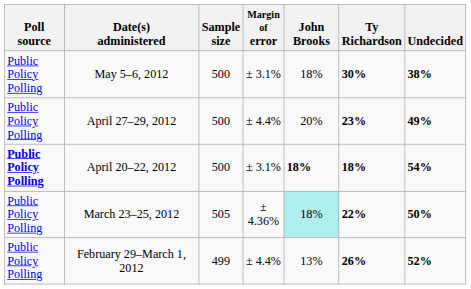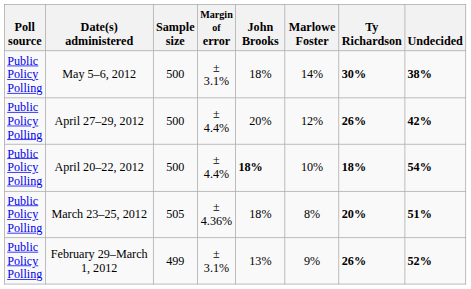 <table class="wikitable">
 <tr valign= bottom>
 <th>Poll source</th>
 <th style="width:170px;">Date(s)<br>administered</th>
 <th class=small>Sample<br>size</th>
 <th><small>Margin of</small><br>error</th>
 <th style="width:65px;">John<br>Brooks</th>
+<th style="width:65px;">Marlowe<br>Foster</th>
 <th style="width:65px;">Ty<br>Richardson</th>
 <th style="width:65px;">Undecided</th>
 </tr>
 <tr>
 <td><a href='#'>Public Policy Polling</a></td>
 <td align=center>May 5–6, 2012</td>
 <td align=center>500</td>
 <td align=center>± 3.1%</td>
 <td align=center>18%</td>
+<td align=center>14%</td>
 <td><strong>30%</strong></td>
 <td><strong>38%</strong></td>
 </tr>
 <tr>
 <td><a href='#'>Public Policy Polling</a></td>
 <td align=center>April 27–29, 2012</td>
 <td align=center>500</td>
 <td align=center>± 4.4%</td>
 <td align=center>20%</td>
-<td><strong>23%</strong></td>
-<td><strong>49%</strong></td>
+<td align=center>12%</td>
+<td><strong>26%</strong></td>
+<td><strong>42%</strong></td>
 </tr>
 <tr>
-<td><strong><a href='#'>Public Policy Polling</a></strong></td>
+<td><a href='#'>Public Policy Polling</a></td>
 <td align=center>April 20–22, 2012</td>
 <td align=center>500</td>
-<td align=center>± 3.1%</td>
+<td align=center>± 4.4%</td>
 <td><strong>18%</strong></td>
+<td align=center>10%</td>
 <td><strong>18%</strong></td>
 <td><strong>54%</strong></td>
 </tr>
 <tr>
 <td><a href='#'>Public Policy Polling</a></td>
 <td align=center>March 23–25, 2012</td>
 <td align=center>505</td>
 <td align=center>± 4.36%</td>
-<td align=center style="background: paleturquoise;">18%</td>
-<td><strong>22%</strong></td>
-<td><strong>50%</strong></td>
+<td align=center>18%</td>
+<td align=center>8%</td>
+<td><strong>20%</strong></td>
+<td><strong>51%</strong></td>
 </tr>
 <tr>
 <td><a href='#'>Public Policy Polling</a></td>
 <td align=center>February 29–March 1, 2012</td>
 <td align=center>499</td>
-<td align=center>± 4.4%</td>
+<td align=center>± 3.1%</td>
 <td align=center>13%</td>
+<td align=center>9%</td>
 <td><strong>26%</strong></td>
 <td><strong>52%</strong></td>
 </tr>
 </table>
